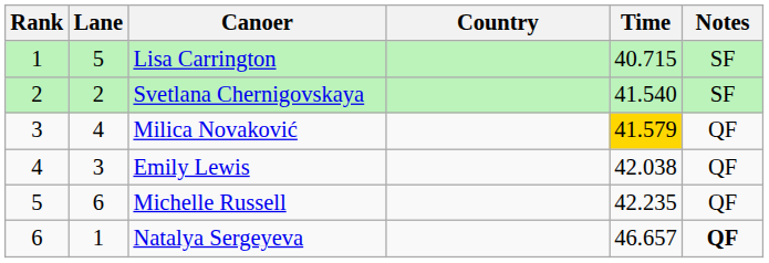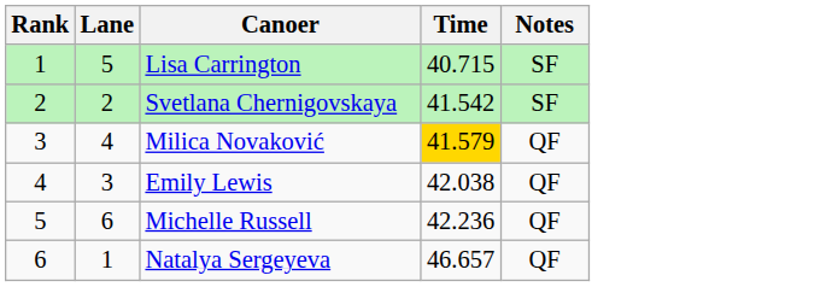 <table class="wikitable" style="text-align:center;">
 <tr>
 <th width=30>Rank</th>
 <th width=30>Lane</th>
 <th width=175>Canoer</th>
-<th width=150>Country</th>
 <th width=30>Time</th>
 <th width=50>Notes</th>
 </tr>
 <tr bgcolor=bbf3bb>
 <td>1</td>
 <td>5</td>
 <td align=left><a href='#'>Lisa Carrington</a></td>
-<td align=left></td>
 <td>40.715</td>
 <td>SF</td>
 </tr>
 <tr bgcolor=bbf3bb>
 <td>2</td>
 <td>2</td>
 <td align=left><a href='#'>Svetlana Chernigovskaya</a></td>
-<td align=left></td>
-<td>41.540</td>
+<td>41.542</td>
 <td>SF</td>
 </tr>
 <tr>
 <td>3</td>
 <td>4</td>
 <td align=left><a href='#'>Milica Novaković</a></td>
-<td align=left></td>
 <td style="background: gold;">41.579</td>
 <td>QF</td>
 </tr>
 <tr>
 <td>4</td>
 <td>3</td>
 <td align=left><a href='#'>Emily Lewis</a></td>
-<td align=left></td>
 <td>42.038</td>
 <td>QF</td>
 </tr>
 <tr>
 <td>5</td>
 <td>6</td>
 <td align=left><a href='#'>Michelle Russell</a></td>
-<td align=left></td>
-<td>42.235</td>
+<td>42.236</td>
 <td>QF</td>
 </tr>
 <tr>
 <td>6</td>
 <td>1</td>
 <td align=left><a href='#'>Natalya Sergeyeva</a></td>
-<td align=left></td>
 <td>46.657</td>
-<td><strong>QF</strong></td>
+<td>QF</td>
 </tr>
 </table>
